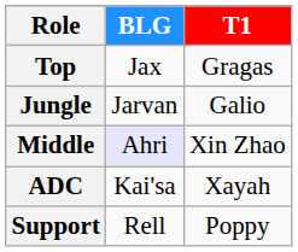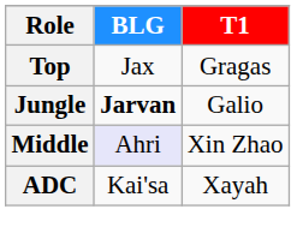 <table class="wikitable plainrowheaders" style="text-align:center;margin:0">
 <tr>
 </tr>
 <tr>
 <th>Role</th>
 <th style="background:DodgerBlue; color:white;">BLG</th>
 <th style="background:Red; color:white;">T1</th>
 </tr>
 <tr>
 <th scope=row style="text-align:center">Top</th>
 <td>Jax</td>
 <td>Gragas</td>
 </tr>
 <tr>
 <th scope=row style="text-align:center">Jungle</th>
-<td>Jarvan</td>
+<td><strong>Jarvan</strong></td>
 <td>Galio</td>
 </tr>
 <tr>
 <th scope=row style="text-align:center">Middle</th>
 <td style="background: lavender;">Ahri</td>
 <td>Xin Zhao</td>
 </tr>
 <tr>
 <th scope=row style="text-align:center">ADC</th>
 <td>Kai'sa</td>
 <td>Xayah</td>
 </tr>
-<tr>
-<th scope=row style="text-align:center">Support</th>
-<td>Rell</td>
-<td>Poppy</td>
-</tr>
 </table>
